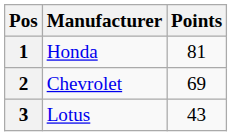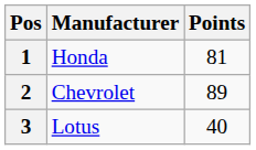 <table class="wikitable" style="font-size: 95%;">
 <tr>
 <th>Pos</th>
 <th>Manufacturer</th>
 <th>Points</th>
 </tr>
 <tr>
 <th>1</th>
 <td> <a href='#'>Honda</a></td>
 <td style="text-align:center;">81</td>
 </tr>
 <tr>
 <th>2</th>
 <td> <a href='#'>Chevrolet</a></td>
-<td style="text-align:center;">69</td>
+<td style="text-align:center;">89</td>
 </tr>
 <tr>
 <th>3</th>
 <td> <a href='#'>Lotus</a></td>
-<td style="text-align:center;">43</td>
+<td style="text-align:center;">40</td>
 </tr>
 </table>
